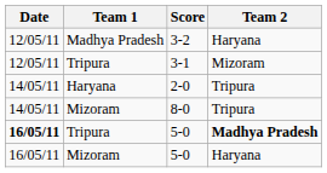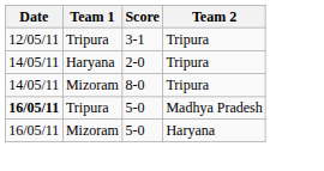 <table class="wikitable">
 <tr>
 <th>Date</th>
 <th>Team 1</th>
 <th>Score</th>
 <th>Team 2</th>
 </tr>
 <tr>
 <td>12/05/11</td>
-<td>Madhya Pradesh</td>
-<td>3-2</td>
-<td>Haryana</td>
-</tr>
-<tr>
-<td>12/05/11</td>
 <td>Tripura</td>
 <td>3-1</td>
-<td>Mizoram</td>
+<td>Tripura</td>
 </tr>
 <tr>
 <td>14/05/11</td>
 <td>Haryana</td>
 <td>2-0</td>
 <td>Tripura</td>
 </tr>
 <tr>
 <td>14/05/11</td>
 <td>Mizoram</td>
 <td>8-0</td>
 <td>Tripura</td>
 </tr>
 <tr>
 <td><strong>16/05/11</strong></td>
 <td>Tripura</td>
 <td>5-0</td>
-<td><strong>Madhya Pradesh</strong></td>
+<td>Madhya Pradesh</td>
 </tr>
 <tr>
 <td>16/05/11</td>
 <td>Mizoram</td>
 <td>5-0</td>
 <td>Haryana</td>
 </tr>
 </table>
